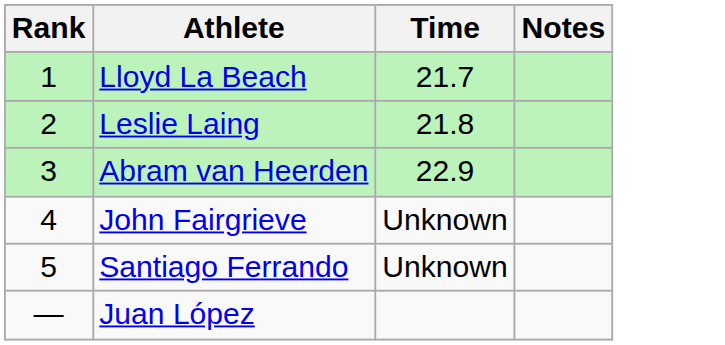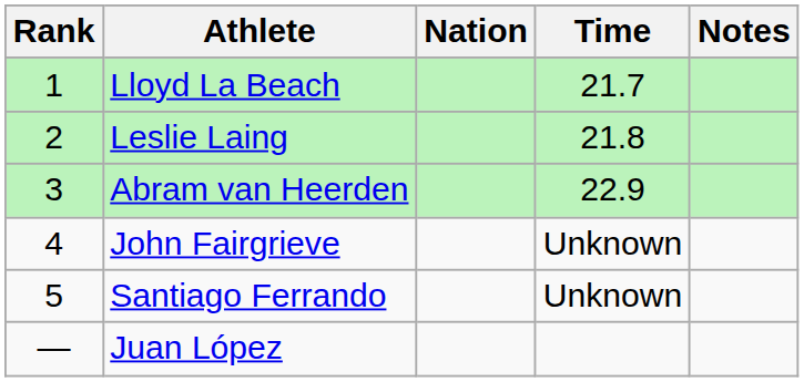 <table class="wikitable sortable" style="text-align:center">
 <tr>
 <th>Rank</th>
 <th>Athlete</th>
+<th>Nation</th>
 <th>Time</th>
 <th>Notes</th>
 </tr>
 <tr bgcolor=#bbf3bb>
 <td>1</td>
 <td align=left><a href='#'>Lloyd La Beach</a></td>
+<td align=left></td>
 <td>21.7</td>
 <td></td>
 </tr>
 <tr bgcolor=#bbf3bb>
 <td>2</td>
 <td align=left><a href='#'>Leslie Laing</a></td>
+<td align=left></td>
 <td>21.8</td>
 <td></td>
 </tr>
 <tr bgcolor=#bbf3bb>
 <td>3</td>
 <td align=left><a href='#'>Abram van Heerden</a></td>
+<td align=left></td>
 <td>22.9</td>
 <td></td>
 </tr>
 <tr>
 <td>4</td>
 <td align=left><a href='#'>John Fairgrieve</a></td>
+<td align=left></td>
 <td data-sort-value=30.0>Unknown</td>
 <td></td>
 </tr>
 <tr>
 <td>5</td>
 <td align=left><a href='#'>Santiago Ferrando</a></td>
+<td align=left></td>
 <td data-sort-value=30.0>Unknown</td>
 <td></td>
 </tr>
 <tr>
 <td data-sort-value=6>—</td>
 <td align=left><a href='#'>Juan López</a></td>
+<td align=left></td>
 <td data-sort-value=99.9></td>
 <td></td>
 </tr>
 </table>
